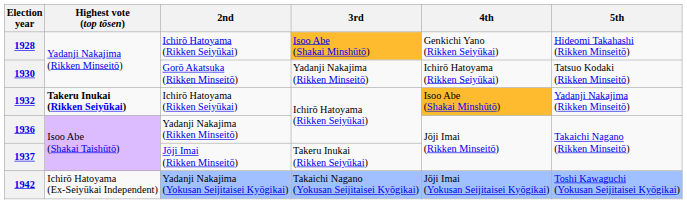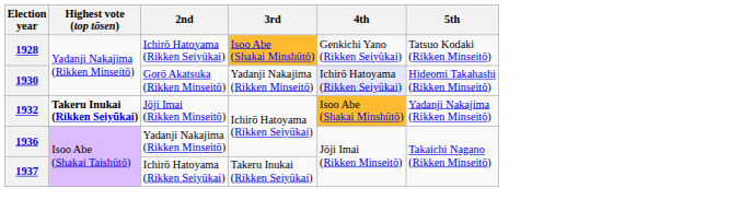 <table class="wikitable" border="1">
 <tr>
 <th>Election<br>year</th>
 <th>Highest vote<br>(<em>top tōsen</em>)</th>
 <th>2nd</th>
 <th>3rd</th>
 <th>4th</th>
 <th>5th</th>
 </tr>
 <tr>
 <th><a href='#'>1928</a></th>
 <td rowspan="2" ><a href='#'>Yadanji Nakajima</a><br> (<a href='#'>Rikken Minseitō</a>)</td>
 <td><a href='#'>Ichirō Hatoyama</a><br> (<a href='#'>Rikken Seiyūkai</a>)</td>
 <td bgcolor="#FFBB30"><a href='#'>Isoo Abe</a><br> (<a href='#'>Shakai Minshūtō</a>)</td>
 <td>Genkichi Yano<br> (<a href='#'>Rikken Seiyūkai</a>)</td>
-<td><a href='#'>Hideomi Takahashi</a><br> (<a href='#'>Rikken Minseitō</a>)</td>
+<td>Tatsuo Kodaki<br> (<a href='#'>Rikken Minseitō</a>)</td>
 </tr>
 <tr>
 <th><a href='#'>1930</a></th>
 <td><a href='#'>Gorō Akatsuka</a><br> (<a href='#'>Rikken Minseitō</a>)</td>
 <td>Yadanji Nakajima<br> (<a href='#'>Rikken Minseitō</a>)</td>
-<td>Ichirō Hatoyama<br> (<a href='#'>Rikken Seiyūkai</a>)</td>
-<td>Tatsuo Kodaki<br> (<a href='#'>Rikken Minseitō</a>)</td>
+<td style="background: lavender;">Ichirō Hatoyama<br> (<a href='#'>Rikken Seiyūkai</a>)</td>
+<td><a href='#'>Hideomi Takahashi</a><br> (<a href='#'>Rikken Minseitō</a>)</td>
 </tr>
 <tr>
 <th><a href='#'>1932</a></th>
 <td><strong>Takeru Inukai<br> (<a href='#'>Rikken Seiyūkai</a>)</strong></td>
-<td>Ichirō Hatoyama<br> (<a href='#'>Rikken Seiyūkai</a>)</td>
+<td><a href='#'>Jōji Imai</a><br> (<a href='#'>Rikken Minseitō</a>)</td>
 <td rowspan="2" >Ichirō Hatoyama<br> (<a href='#'>Rikken Seiyūkai</a>)</td>
 <td bgcolor="#FFBB30">Isoo Abe<br> (<a href='#'>Shakai Minshūtō</a>)</td>
 <td><a href='#'>Yadanji Nakajima</a><br> (<a href='#'>Rikken Minseitō</a>)</td>
 </tr>
 <tr>
 <th><a href='#'>1936</a></th>
 <td rowspan="2" bgcolor="#DDBBFF">Isoo Abe<br> (<a href='#'>Shakai Taishūtō</a>)</td>
 <td>Yadanji Nakajima<br> (<a href='#'>Rikken Minseitō</a>)</td>
 <td rowspan="2" >Jōji Imai<br> (<a href='#'>Rikken Minseitō</a>)</td>
 <td rowspan="2" ><a href='#'>Takaichi Nagano</a><br> (<a href='#'>Rikken Minseitō</a>)</td>
 </tr>
 <tr>
 <th><a href='#'>1937</a></th>
-<td><a href='#'>Jōji Imai</a><br> (<a href='#'>Rikken Minseitō</a>)</td>
+<td>Ichirō Hatoyama<br> (<a href='#'>Rikken Seiyūkai</a>)</td>
 <td>Takeru Inukai<br> (<a href='#'>Rikken Seiyūkai</a>)</td>
 </tr>
-<tr>
-<th><a href='#'>1942</a></th>
-<td>Ichirō Hatoyama<br> (Ex-Seiyūkai Independent)</td>
-<td bgcolor="#A0C0FF">Yadanji Nakajima<br> (<a href='#'>Yokusan Seijitaisei Kyōgikai</a>)</td>
-<td bgcolor="#A0C0FF">Takaichi Nagano<br> (<a href='#'>Yokusan Seijitaisei Kyōgikai</a>)</td>
-<td bgcolor="#A0C0FF">Jōji Imai<br> (<a href='#'>Yokusan Seijitaisei Kyōgikai</a>)</td>
-<td bgcolor="#A0C0FF"><a href='#'>Toshi Kawaguchi</a><br> (<a href='#'>Yokusan Seijitaisei Kyōgikai</a>)</td>
-</tr>
 </table>
